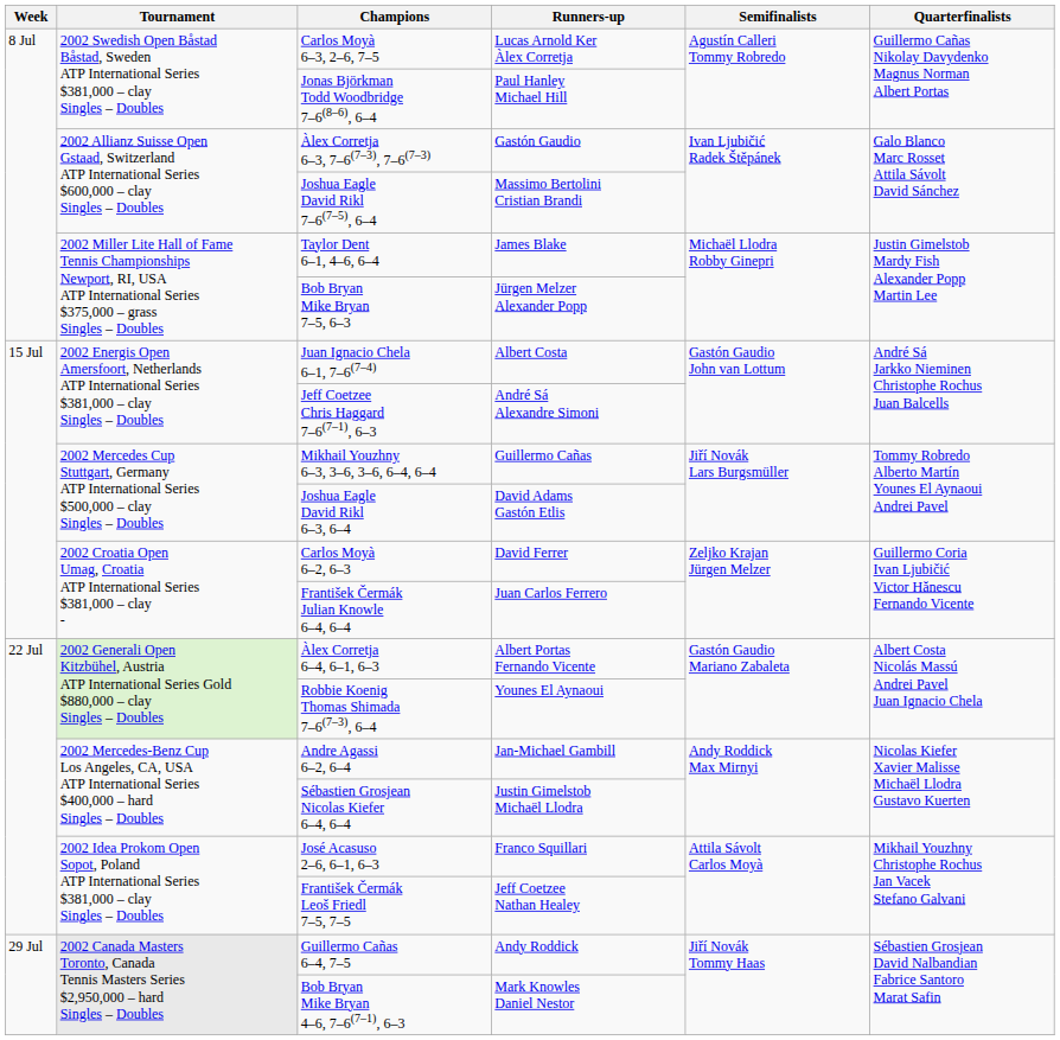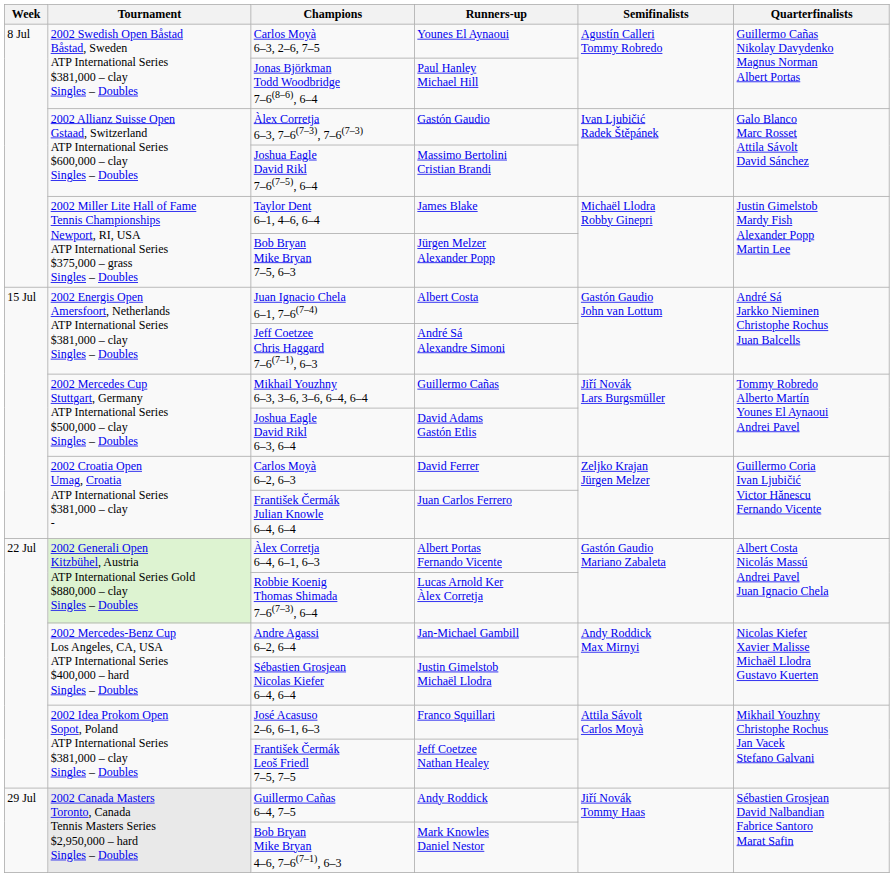 <table class=wikitable style=font-size:95%>
 <tr>
 <th style="width:48px;">Week</th>
 <th style="width:250px;">Tournament</th>
 <th style="width:200px;">Champions</th>
 <th style="width:200px;">Runners-up</th>
 <th style="width:190px;">Semifinalists</th>
 <th style="width:190px;">Quarterfinalists</th>
 </tr>
 <tr valign=top>
 <td rowspan=6>8 Jul</td>
 <td rowspan=2><a href='#'>2002 Swedish Open Båstad</a><br> <a href='#'>Båstad</a>, Sweden<br>ATP International Series<br>$381,000 – clay <br> <a href='#'>Singles</a> – <a href='#'>Doubles</a></td>
 <td> <a href='#'>Carlos Moyà</a> <br>6–3, 2–6, 7–5</td>
-<td> <a href='#'>Lucas Arnold Ker</a><br> <a href='#'>Àlex Corretja</a></td>
+<td> <a href='#'>Younes El Aynaoui</a></td>
 <td rowspan=2> <a href='#'>Agustín Calleri</a> <br> <a href='#'>Tommy Robredo</a></td>
 <td rowspan=2> <a href='#'>Guillermo Cañas</a> <br>  <a href='#'>Nikolay Davydenko</a> <br> <a href='#'>Magnus Norman</a>  <br>  <a href='#'>Albert Portas</a></td>
 </tr>
 <tr valign=top>
 <td> <a href='#'>Jonas Björkman</a><br> <a href='#'>Todd Woodbridge</a><br> 7–6<sup>(8–6)</sup>, 6–4</td>
 <td> <a href='#'>Paul Hanley</a><br> <a href='#'>Michael Hill</a></td>
 </tr>
 <tr valign=top>
 <td rowspan=2><a href='#'>2002 Allianz Suisse Open</a><br> <a href='#'>Gstaad</a>, Switzerland<br>ATP International Series<br>$600,000 – clay <br> <a href='#'>Singles</a> – <a href='#'>Doubles</a></td>
 <td> <a href='#'>Àlex Corretja</a> <br>6–3, 7–6<sup>(7–3)</sup>, 7–6<sup>(7–3)</sup></td>
 <td> <a href='#'>Gastón Gaudio</a></td>
 <td rowspan=2> <a href='#'>Ivan Ljubičić</a> <br> <a href='#'>Radek Štěpánek</a></td>
 <td rowspan=2> <a href='#'>Galo Blanco</a> <br>  <a href='#'>Marc Rosset</a> <br> <a href='#'>Attila Sávolt</a>  <br>  <a href='#'>David Sánchez</a></td>
 </tr>
 <tr valign=top>
 <td> <a href='#'>Joshua Eagle</a><br> <a href='#'>David Rikl</a><br> 7–6<sup>(7–5)</sup>, 6–4</td>
 <td> <a href='#'>Massimo Bertolini</a><br> <a href='#'>Cristian Brandi</a></td>
 </tr>
 <tr valign=top>
 <td rowspan=2><a href='#'>2002 Miller Lite Hall of Fame<br> Tennis Championships</a><br> <a href='#'>Newport</a>, RI, USA<br>ATP International Series<br>$375,000 – grass <br> <a href='#'>Singles</a> – <a href='#'>Doubles</a></td>
 <td> <a href='#'>Taylor Dent</a> <br>6–1, 4–6, 6–4</td>
 <td> <a href='#'>James Blake</a></td>
 <td rowspan=2> <a href='#'>Michaël Llodra</a> <br> <a href='#'>Robby Ginepri</a></td>
 <td rowspan=2> <a href='#'>Justin Gimelstob</a> <br>  <a href='#'>Mardy Fish</a> <br> <a href='#'>Alexander Popp</a>  <br>  <a href='#'>Martin Lee</a></td>
 </tr>
 <tr valign=top>
 <td> <a href='#'>Bob Bryan</a><br> <a href='#'>Mike Bryan</a><br> 7–5, 6–3</td>
 <td> <a href='#'>Jürgen Melzer</a><br> <a href='#'>Alexander Popp</a></td>
 </tr>
 <tr valign=top>
 <td rowspan=6>15 Jul</td>
 <td rowspan=2><a href='#'>2002 Energis Open</a><br> <a href='#'>Amersfoort</a>, Netherlands<br>ATP International Series<br>$381,000 – clay <br> <a href='#'>Singles</a> – <a href='#'>Doubles</a></td>
 <td> <a href='#'>Juan Ignacio Chela</a> <br>6–1, 7–6<sup>(7–4)</sup></td>
 <td> <a href='#'>Albert Costa</a></td>
 <td rowspan=2> <a href='#'>Gastón Gaudio</a> <br> <a href='#'>John van Lottum</a></td>
 <td rowspan=2> <a href='#'>André Sá</a> <br>  <a href='#'>Jarkko Nieminen</a> <br> <a href='#'>Christophe Rochus</a>  <br>  <a href='#'>Juan Balcells</a></td>
 </tr>
 <tr valign=top>
 <td> <a href='#'>Jeff Coetzee</a><br> <a href='#'>Chris Haggard</a><br> 7–6<sup>(7–1)</sup>, 6–3</td>
 <td> <a href='#'>André Sá</a><br> <a href='#'>Alexandre Simoni</a></td>
 </tr>
 <tr valign=top>
 <td rowspan=2><a href='#'>2002 Mercedes Cup</a><br> <a href='#'>Stuttgart</a>, Germany<br>ATP International Series<br>$500,000 – clay <br> <a href='#'>Singles</a> – <a href='#'>Doubles</a></td>
 <td> <a href='#'>Mikhail Youzhny</a> <br>6–3, 3–6, 3–6, 6–4, 6–4</td>
 <td> <a href='#'>Guillermo Cañas</a></td>
 <td rowspan=2> <a href='#'>Jiří Novák</a> <br> <a href='#'>Lars Burgsmüller</a></td>
 <td rowspan=2> <a href='#'>Tommy Robredo</a> <br>  <a href='#'>Alberto Martín</a> <br> <a href='#'>Younes El Aynaoui</a>  <br>  <a href='#'>Andrei Pavel</a></td>
 </tr>
 <tr valign=top>
 <td> <a href='#'>Joshua Eagle</a><br> <a href='#'>David Rikl</a><br> 6–3, 6–4</td>
 <td> <a href='#'>David Adams</a><br> <a href='#'>Gastón Etlis</a></td>
 </tr>
 <tr valign=top>
 <td rowspan=2><a href='#'>2002 Croatia Open</a><br> <a href='#'>Umag</a>, <a href='#'>Croatia</a><br>ATP International Series<br>$381,000 – clay<br> - </td>
 <td> <a href='#'>Carlos Moyà</a> <br>6–2, 6–3</td>
 <td> <a href='#'>David Ferrer</a></td>
 <td rowspan=2> <a href='#'>Zeljko Krajan</a> <br> <a href='#'>Jürgen Melzer</a></td>
 <td rowspan=2> <a href='#'>Guillermo Coria</a> <br>  <a href='#'>Ivan Ljubičić</a> <br> <a href='#'>Victor Hănescu</a>  <br>  <a href='#'>Fernando Vicente</a></td>
 </tr>
 <tr valign=top>
 <td> <a href='#'>František Čermák</a><br> <a href='#'>Julian Knowle</a><br> 6–4, 6–4</td>
 <td> <a href='#'>Juan Carlos Ferrero</a></td>
 </tr>
 <tr valign=top>
 <td rowspan=6>22 Jul</td>
 <td bgcolor=#DDF3D1 rowspan=2><a href='#'>2002 Generali Open</a><br> <a href='#'>Kitzbühel</a>, Austria<br>ATP International Series Gold<br>$880,000 – clay <br> <a href='#'>Singles</a> – <a href='#'>Doubles</a></td>
 <td> <a href='#'>Àlex Corretja</a> <br>6–4, 6–1, 6–3</td>
 <td> <a href='#'>Albert Portas</a><br> <a href='#'>Fernando Vicente</a></td>
 <td rowspan=2> <a href='#'>Gastón Gaudio</a> <br> <a href='#'>Mariano Zabaleta</a></td>
 <td rowspan=2> <a href='#'>Albert Costa</a> <br>  <a href='#'>Nicolás Massú</a> <br> <a href='#'>Andrei Pavel</a>  <br>  <a href='#'>Juan Ignacio Chela</a></td>
 </tr>
 <tr valign=top>
 <td> <a href='#'>Robbie Koenig</a><br> <a href='#'>Thomas Shimada</a><br> 7–6<sup>(7–3)</sup>, 6–4</td>
-<td> <a href='#'>Younes El Aynaoui</a></td>
+<td> <a href='#'>Lucas Arnold Ker</a><br> <a href='#'>Àlex Corretja</a></td>
 </tr>
 <tr valign=top>
 <td rowspan=2><a href='#'>2002 Mercedes-Benz Cup</a><br> Los Angeles, CA, USA<br>ATP International Series<br>$400,000 – hard <br> <a href='#'>Singles</a> – <a href='#'>Doubles</a></td>
 <td> <a href='#'>Andre Agassi</a> <br>6–2, 6–4</td>
 <td> <a href='#'>Jan-Michael Gambill</a></td>
 <td rowspan=2> <a href='#'>Andy Roddick</a> <br> <a href='#'>Max Mirnyi</a></td>
 <td rowspan=2> <a href='#'>Nicolas Kiefer</a> <br>  <a href='#'>Xavier Malisse</a> <br> <a href='#'>Michaël Llodra</a>  <br>  <a href='#'>Gustavo Kuerten</a></td>
 </tr>
 <tr valign=top>
 <td> <a href='#'>Sébastien Grosjean</a><br> <a href='#'>Nicolas Kiefer</a><br> 6–4, 6–4</td>
 <td> <a href='#'>Justin Gimelstob</a><br> <a href='#'>Michaël Llodra</a></td>
 </tr>
 <tr valign=top>
 <td rowspan=2><a href='#'>2002 Idea Prokom Open</a><br> <a href='#'>Sopot</a>, Poland<br>ATP International Series<br>$381,000 – clay <br> <a href='#'>Singles</a> – <a href='#'>Doubles</a></td>
 <td> <a href='#'>José Acasuso</a> <br>2–6, 6–1, 6–3</td>
 <td> <a href='#'>Franco Squillari</a></td>
 <td rowspan=2> <a href='#'>Attila Sávolt</a> <br> <a href='#'>Carlos Moyà</a></td>
 <td rowspan=2> <a href='#'>Mikhail Youzhny</a> <br>  <a href='#'>Christophe Rochus</a> <br> <a href='#'>Jan Vacek</a>  <br>  <a href='#'>Stefano Galvani</a></td>
 </tr>
 <tr valign=top>
 <td> <a href='#'>František Čermák</a><br> <a href='#'>Leoš Friedl</a><br> 7–5, 7–5</td>
 <td> <a href='#'>Jeff Coetzee</a><br> <a href='#'>Nathan Healey</a></td>
 </tr>
 <tr valign=top>
 <td rowspan=2>29 Jul</td>
 <td bgcolor=#E9E9E9 rowspan=2><a href='#'>2002 Canada Masters</a><br> <a href='#'>Toronto</a>, Canada<br>Tennis Masters Series<br>$2,950,000 – hard <br> <a href='#'>Singles</a> – <a href='#'>Doubles</a></td>
 <td> <a href='#'>Guillermo Cañas</a> <br>6–4, 7–5</td>
 <td> <a href='#'>Andy Roddick</a></td>
 <td rowspan=2> <a href='#'>Jiří Novák</a> <br> <a href='#'>Tommy Haas</a></td>
 <td rowspan=2> <a href='#'>Sébastien Grosjean</a> <br>  <a href='#'>David Nalbandian</a> <br> <a href='#'>Fabrice Santoro</a>  <br>  <a href='#'>Marat Safin</a></td>
 </tr>
 <tr valign=top>
 <td> <a href='#'>Bob Bryan</a><br> <a href='#'>Mike Bryan</a><br> 4–6, 7–6<sup>(7–1)</sup>, 6–3</td>
 <td> <a href='#'>Mark Knowles</a><br> <a href='#'>Daniel Nestor</a></td>
 </tr>
 </table>
